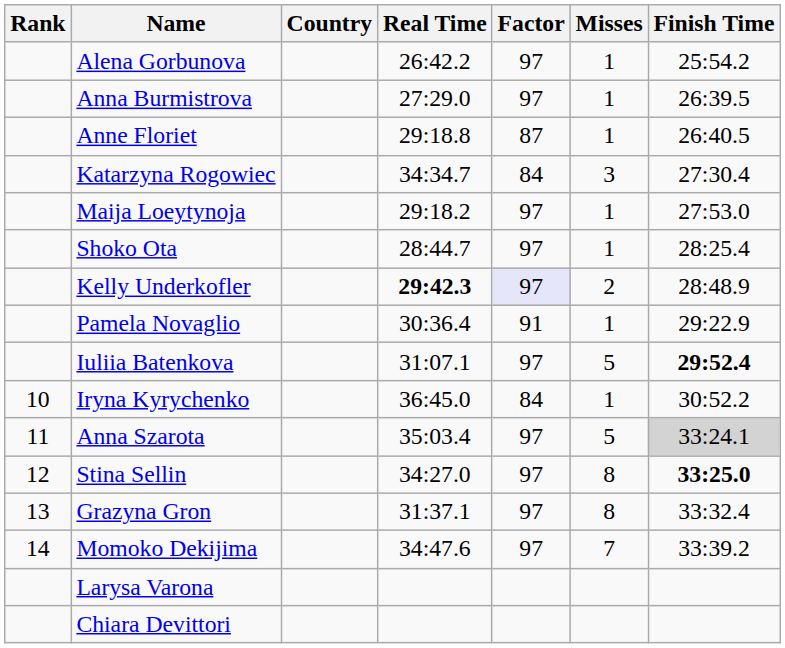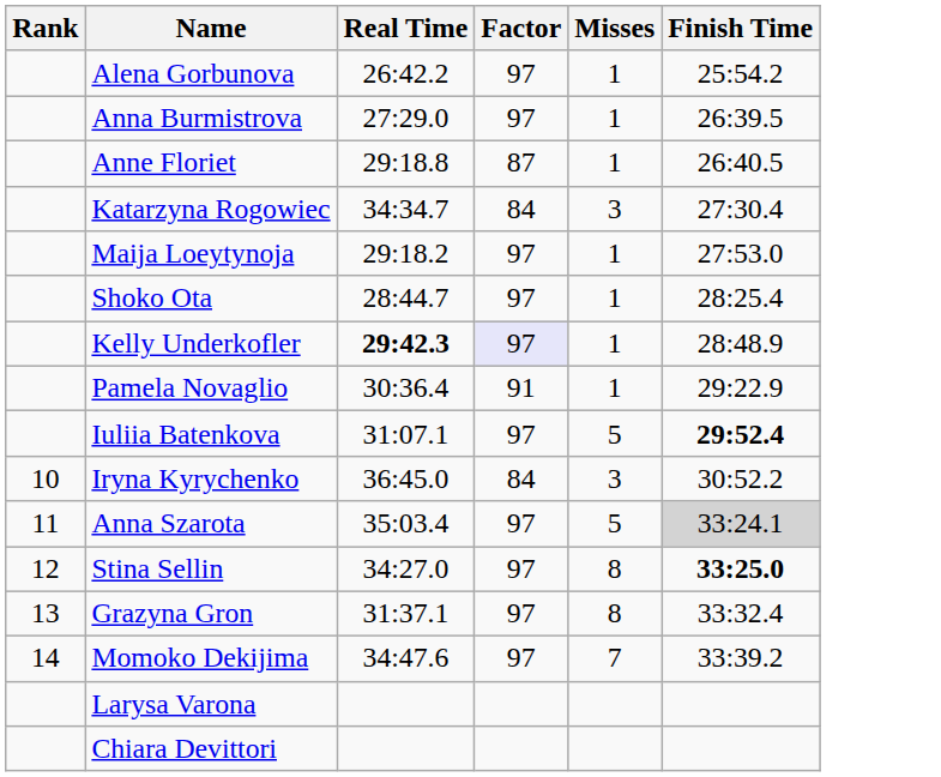 <table class="wikitable sortable" style="text-align:center">
 <tr>
 <th>Rank</th>
 <th>Name</th>
-<th>Country</th>
 <th>Real Time</th>
 <th>Factor</th>
 <th>Misses</th>
 <th>Finish Time</th>
 </tr>
 <tr>
 <td></td>
 <td align=left><a href='#'>Alena Gorbunova</a></td>
-<td align=left></td>
 <td>26:42.2</td>
 <td>97</td>
 <td>1</td>
 <td>25:54.2</td>
 </tr>
 <tr>
 <td></td>
 <td align=left><a href='#'>Anna Burmistrova</a></td>
-<td align=left></td>
 <td>27:29.0</td>
 <td>97</td>
 <td>1</td>
 <td>26:39.5</td>
 </tr>
 <tr>
 <td></td>
 <td align=left><a href='#'>Anne Floriet</a></td>
-<td align=left></td>
 <td>29:18.8</td>
 <td>87</td>
 <td>1</td>
 <td>26:40.5</td>
 </tr>
 <tr>
 <td></td>
 <td align=left><a href='#'>Katarzyna Rogowiec</a></td>
-<td align=left></td>
 <td>34:34.7</td>
 <td>84</td>
 <td>3</td>
 <td>27:30.4</td>
 </tr>
 <tr>
 <td></td>
 <td align=left><a href='#'>Maija Loeytynoja</a></td>
-<td align=left></td>
 <td>29:18.2</td>
 <td>97</td>
 <td>1</td>
 <td>27:53.0</td>
 </tr>
 <tr>
 <td></td>
 <td align=left><a href='#'>Shoko Ota</a></td>
-<td align=left></td>
 <td>28:44.7</td>
 <td>97</td>
 <td>1</td>
 <td>28:25.4</td>
 </tr>
 <tr>
 <td></td>
 <td align=left><a href='#'>Kelly Underkofler</a></td>
-<td align=left></td>
 <td><strong>29:42.3</strong></td>
 <td style="background: lavender;">97</td>
-<td>2</td>
+<td>1</td>
 <td>28:48.9</td>
 </tr>
 <tr>
 <td></td>
 <td align=left><a href='#'>Pamela Novaglio</a></td>
-<td align=left></td>
 <td>30:36.4</td>
 <td>91</td>
 <td>1</td>
 <td>29:22.9</td>
 </tr>
 <tr>
 <td></td>
 <td align=left><a href='#'>Iuliia Batenkova</a></td>
-<td align=left></td>
 <td>31:07.1</td>
 <td>97</td>
 <td>5</td>
 <td><strong>29:52.4</strong></td>
 </tr>
 <tr>
 <td>10</td>
 <td align=left><a href='#'>Iryna Kyrychenko</a></td>
-<td align=left></td>
 <td>36:45.0</td>
 <td>84</td>
-<td>1</td>
+<td>3</td>
 <td>30:52.2</td>
 </tr>
 <tr>
 <td>11</td>
 <td align=left><a href='#'>Anna Szarota</a></td>
-<td align=left></td>
 <td>35:03.4</td>
 <td>97</td>
 <td>5</td>
 <td style="background: lightgrey;">33:24.1</td>
 </tr>
 <tr>
 <td>12</td>
 <td align=left><a href='#'>Stina Sellin</a></td>
-<td align=left></td>
 <td>34:27.0</td>
 <td>97</td>
 <td>8</td>
 <td><strong>33:25.0</strong></td>
 </tr>
 <tr>
 <td>13</td>
 <td align=left><a href='#'>Grazyna Gron</a></td>
-<td align=left></td>
 <td>31:37.1</td>
 <td>97</td>
 <td>8</td>
 <td>33:32.4</td>
 </tr>
 <tr>
 <td>14</td>
 <td align=left><a href='#'>Momoko Dekijima</a></td>
-<td align=left></td>
 <td>34:47.6</td>
 <td>97</td>
 <td>7</td>
 <td>33:39.2</td>
 </tr>
 <tr>
 <td></td>
 <td align=left><a href='#'>Larysa Varona</a></td>
-<td align=left></td>
 <td></td>
 <td></td>
 <td></td>
 <td></td>
 </tr>
 <tr>
 <td></td>
 <td align=left><a href='#'>Chiara Devittori</a></td>
-<td align=left></td>
 <td></td>
 <td></td>
 <td></td>
 <td></td>
 </tr>
 </table>
